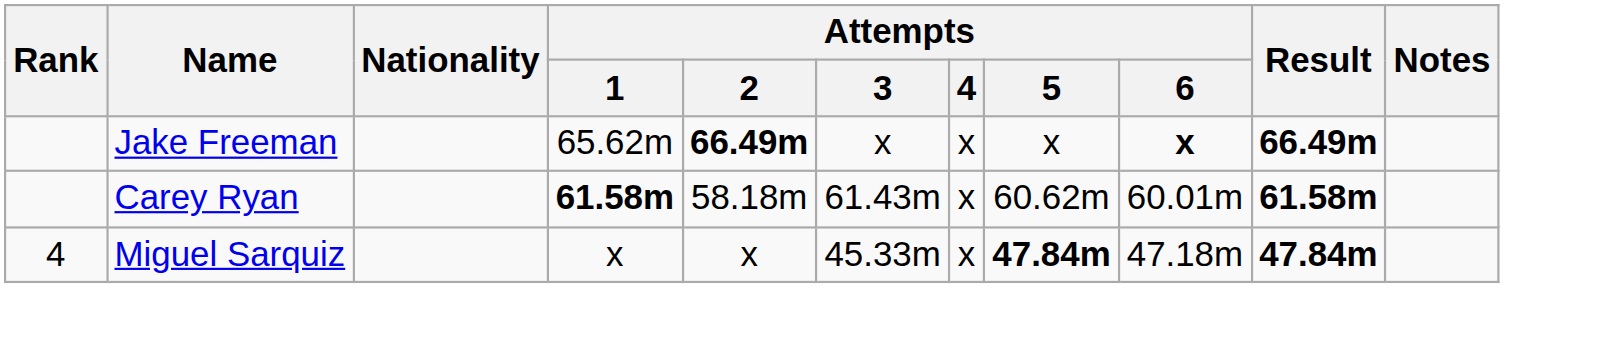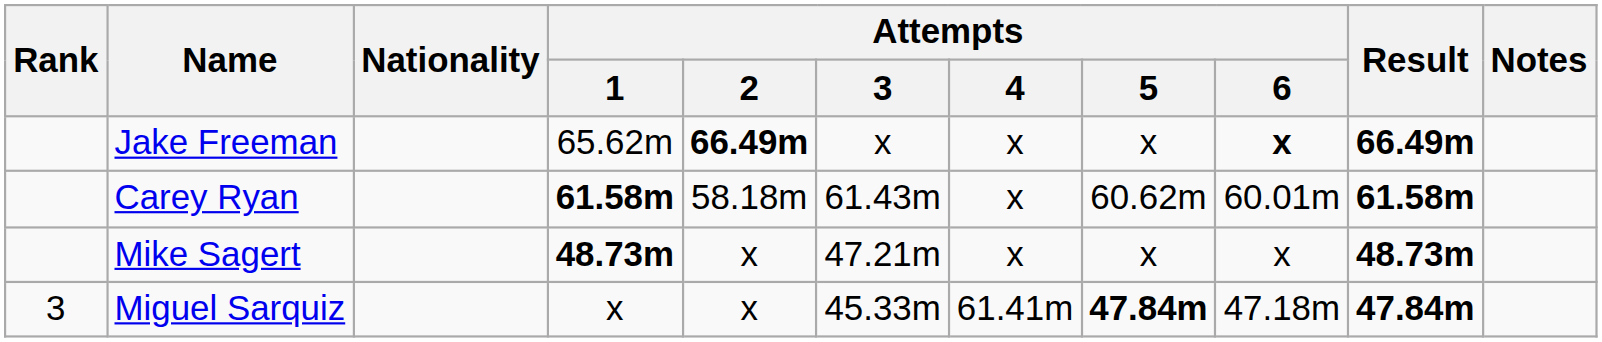 <table class="wikitable sortable" style="text-align:center">
 <tr>
 <th rowspan=2>Rank</th>
 <th rowspan=2>Name</th>
 <th rowspan=2>Nationality</th>
 <th colspan=6>Attempts</th>
 <th rowspan=2>Result</th>
 <th rowspan=2>Notes</th>
 </tr>
 <tr>
 <th>1</th>
 <th>2</th>
 <th>3</th>
 <th>4</th>
 <th>5</th>
 <th>6</th>
 </tr>
 <tr>
 <td align=center></td>
 <td align=left><a href='#'>Jake Freeman</a></td>
 <td align=left></td>
 <td>65.62m</td>
 <td><strong>66.49m</strong></td>
 <td>x</td>
 <td>x</td>
 <td>x</td>
 <td><strong>x</strong></td>
 <td><strong>66.49m</strong></td>
 <td></td>
 </tr>
 <tr>
 <td align=center></td>
 <td align=left><a href='#'>Carey Ryan</a></td>
 <td align=left></td>
 <td><strong>61.58m</strong></td>
 <td>58.18m</td>
 <td>61.43m</td>
 <td>x</td>
 <td>60.62m</td>
 <td>60.01m</td>
 <td><strong>61.58m</strong></td>
 <td></td>
 </tr>
 <tr>
-<td align=center>4</td>
+<td align=center></td>
+<td align=left><a href='#'>Mike Sagert</a></td>
+<td align=left></td>
+<td><strong>48.73m</strong></td>
+<td>x</td>
+<td>47.21m</td>
+<td>x</td>
+<td>x</td>
+<td>x</td>
+<td><strong>48.73m</strong></td>
+<td></td>
+</tr>
+<tr>
+<td align=center>3</td>
 <td align=left><a href='#'>Miguel Sarquiz</a></td>
 <td align=left></td>
 <td>x</td>
 <td>x</td>
 <td>45.33m</td>
-<td>x</td>
+<td>61.41m</td>
 <td><strong>47.84m</strong></td>
 <td>47.18m</td>
 <td><strong>47.84m</strong></td>
 <td></td>
 </tr>
 </table>
